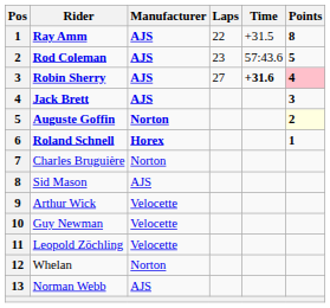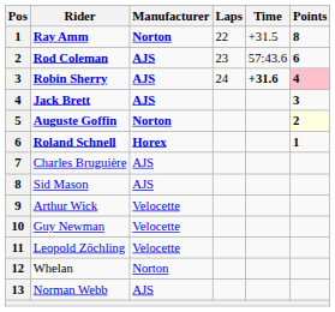 <table class="wikitable" style="font-size: 95%;">
 <tr>
 <th>Pos</th>
 <th>Rider</th>
 <th>Manufacturer</th>
 <th>Laps</th>
 <th>Time</th>
 <th>Points</th>
 </tr>
 <tr>
 <th>1</th>
 <td> <strong><a href='#'>Ray Amm</a></strong></td>
-<td><strong><a href='#'>AJS</a></strong></td>
+<td><strong><a href='#'>Norton</a></strong></td>
 <td>22</td>
 <td>+31.5</td>
 <td><strong>8</strong></td>
 </tr>
 <tr>
 <th>2</th>
 <td> <strong><a href='#'>Rod Coleman</a></strong></td>
 <td><strong><a href='#'>AJS</a></strong></td>
 <td>23</td>
 <td>57:43.6</td>
-<td><strong>5</strong></td>
+<td><strong>6</strong></td>
 </tr>
 <tr>
 <th>3</th>
 <td> <strong><a href='#'>Robin Sherry</a></strong></td>
 <td><strong><a href='#'>AJS</a></strong></td>
-<td>27</td>
+<td>24</td>
 <td><strong>+31.6</strong></td>
 <td style="background: pink;"><strong>4</strong></td>
 </tr>
 <tr>
 <th>4</th>
 <td> <strong><a href='#'>Jack Brett</a></strong></td>
 <td><strong><a href='#'>AJS</a></strong></td>
 <td></td>
 <td></td>
 <td><strong>3</strong></td>
 </tr>
 <tr>
 <th>5</th>
 <td> <strong><a href='#'>Auguste Goffin</a></strong></td>
 <td><strong><a href='#'>Norton</a></strong></td>
 <td></td>
 <td></td>
 <td style="background: lightyellow;"><strong>2</strong></td>
 </tr>
 <tr>
 <th>6</th>
 <td> <strong><a href='#'>Roland Schnell</a></strong></td>
 <td><strong><a href='#'>Horex</a></strong></td>
 <td></td>
 <td></td>
 <td><strong>1</strong></td>
 </tr>
 <tr>
 <th>7</th>
 <td> <a href='#'>Charles Bruguière</a></td>
-<td><a href='#'>Norton</a></td>
+<td><a href='#'>AJS</a></td>
 <td></td>
 <td></td>
 <td></td>
 </tr>
 <tr>
 <th>8</th>
 <td> <a href='#'>Sid Mason</a></td>
 <td><a href='#'>AJS</a></td>
 <td></td>
 <td></td>
 <td></td>
 </tr>
 <tr>
 <th>9</th>
 <td> <a href='#'>Arthur Wick</a></td>
 <td><a href='#'>Velocette</a></td>
 <td></td>
 <td></td>
 <td></td>
 </tr>
 <tr>
 <th>10</th>
 <td> <a href='#'>Guy Newman</a></td>
 <td><a href='#'>Velocette</a></td>
 <td></td>
 <td></td>
 <td></td>
 </tr>
 <tr>
 <th>11</th>
 <td> <a href='#'>Leopold Zöchling</a></td>
 <td><a href='#'>Velocette</a></td>
 <td></td>
 <td></td>
 <td></td>
 </tr>
 <tr>
 <th>12</th>
 <td> Whelan</td>
 <td><a href='#'>Norton</a></td>
 <td></td>
 <td></td>
 <td></td>
 </tr>
 <tr>
 <th>13</th>
 <td> <a href='#'>Norman Webb</a></td>
 <td><a href='#'>AJS</a></td>
 <td></td>
 <td></td>
 <td></td>
 </tr>
 <tr>
 <th colspan=6></th>
 </tr>
 </table>
